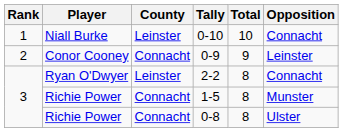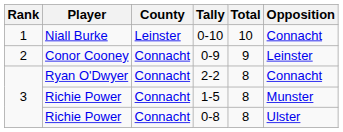 <table class="wikitable">
 <tr>
 <th>Rank</th>
 <th>Player</th>
 <th>County</th>
 <th>Tally</th>
 <th>Total</th>
 <th>Opposition</th>
 </tr>
 <tr>
 <td rowspan=1 align=center>1</td>
 <td><a href='#'>Niall Burke</a></td>
 <td><a href='#'>Leinster</a></td>
 <td align=center>0-10</td>
 <td align=center>10</td>
 <td><a href='#'>Connacht</a></td>
 </tr>
 <tr>
 <td rowspan=1 align=center>2</td>
 <td><a href='#'>Conor Cooney</a></td>
 <td><a href='#'>Connacht</a></td>
 <td align=center>0-9</td>
 <td align=center>9</td>
 <td><a href='#'>Leinster</a></td>
 </tr>
 <tr>
 <td rowspan=3 align=center>3</td>
 <td><a href='#'>Ryan O'Dwyer</a></td>
-<td><a href='#'>Leinster</a></td>
+<td><a href='#'>Connacht</a></td>
 <td align=center>2-2</td>
 <td align=center>8</td>
 <td><a href='#'>Connacht</a></td>
 </tr>
 <tr>
 <td><a href='#'>Richie Power</a></td>
 <td><a href='#'>Connacht</a></td>
 <td align=center>1-5</td>
 <td align=center>8</td>
 <td><a href='#'>Munster</a></td>
 </tr>
 <tr>
 <td><a href='#'>Richie Power</a></td>
 <td><a href='#'>Connacht</a></td>
 <td align=center>0-8</td>
 <td align=center>8</td>
 <td><a href='#'>Ulster</a></td>
 </tr>
 </table>
